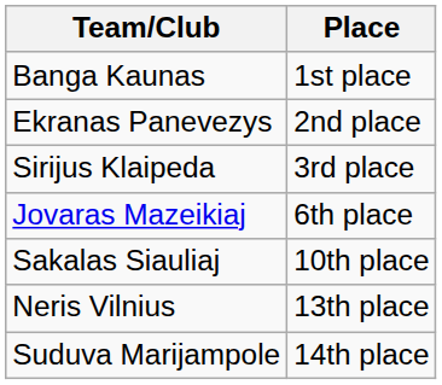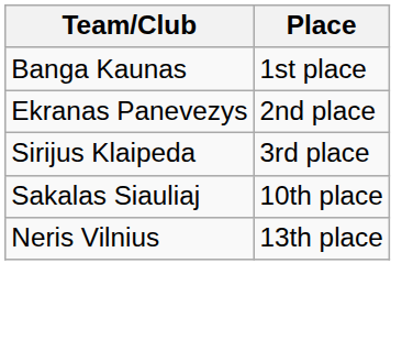 <table class="wikitable">
 <tr>
 <th>Team/Club</th>
 <th>Place</th>
 </tr>
 <tr>
 <td>Banga Kaunas</td>
 <td>1st place</td>
 </tr>
 <tr>
 <td>Ekranas Panevezys</td>
 <td>2nd place</td>
 </tr>
 <tr>
 <td>Sirijus Klaipeda</td>
 <td>3rd place</td>
 </tr>
 <tr>
-<td><a href='#'>Jovaras Mazeikiaj</a></td>
-<td>6th place</td>
-</tr>
-<tr>
 <td>Sakalas Siauliaj</td>
 <td>10th place</td>
 </tr>
 <tr>
 <td>Neris Vilnius</td>
 <td>13th place</td>
 </tr>
-<tr>
-<td>Suduva Marijampole</td>
-<td>14th place</td>
-</tr>
 </table>
